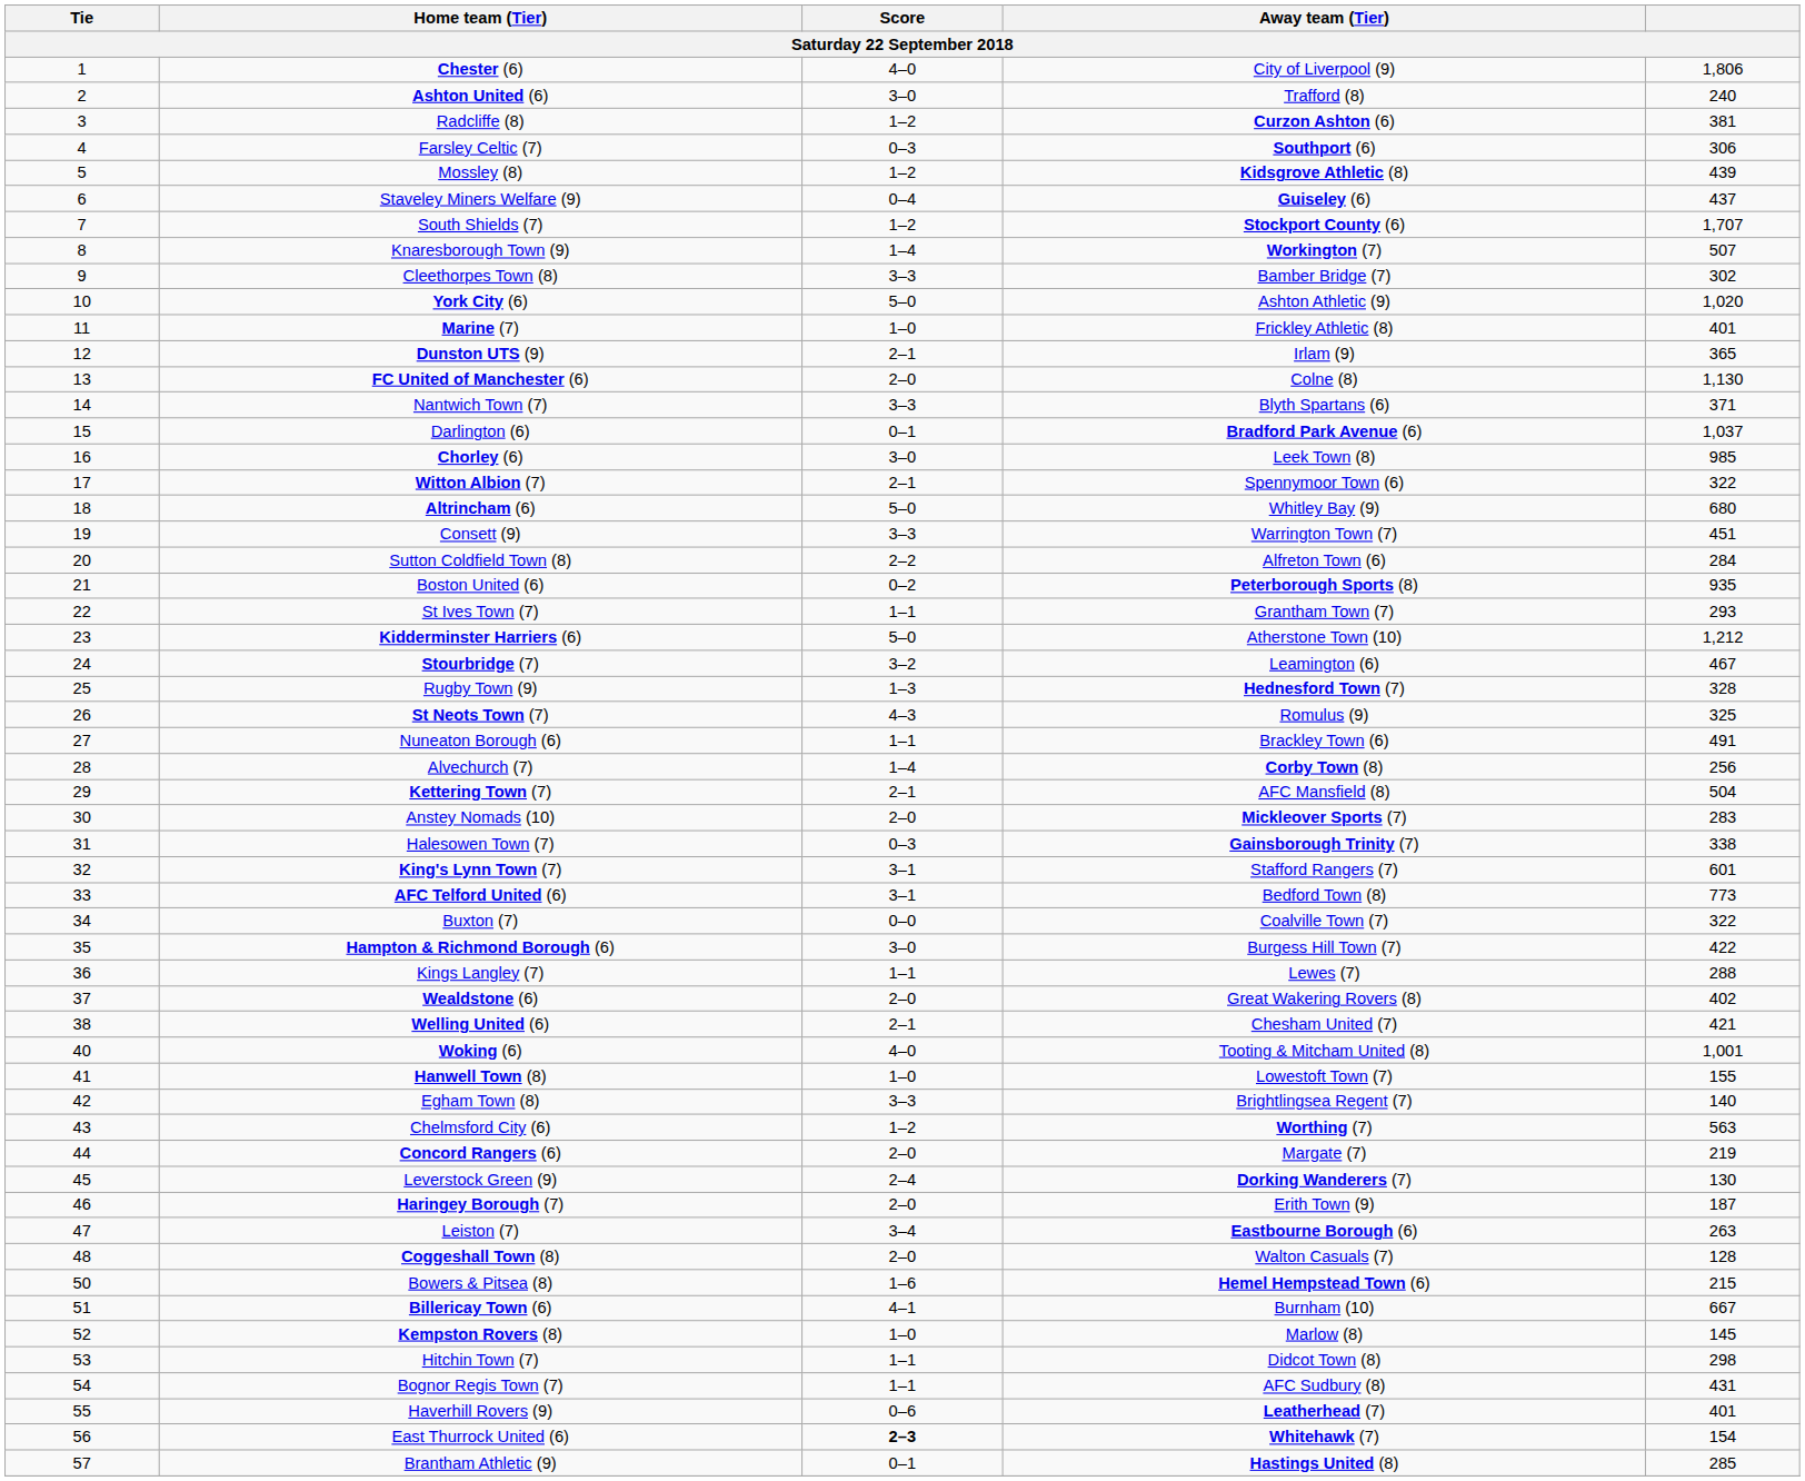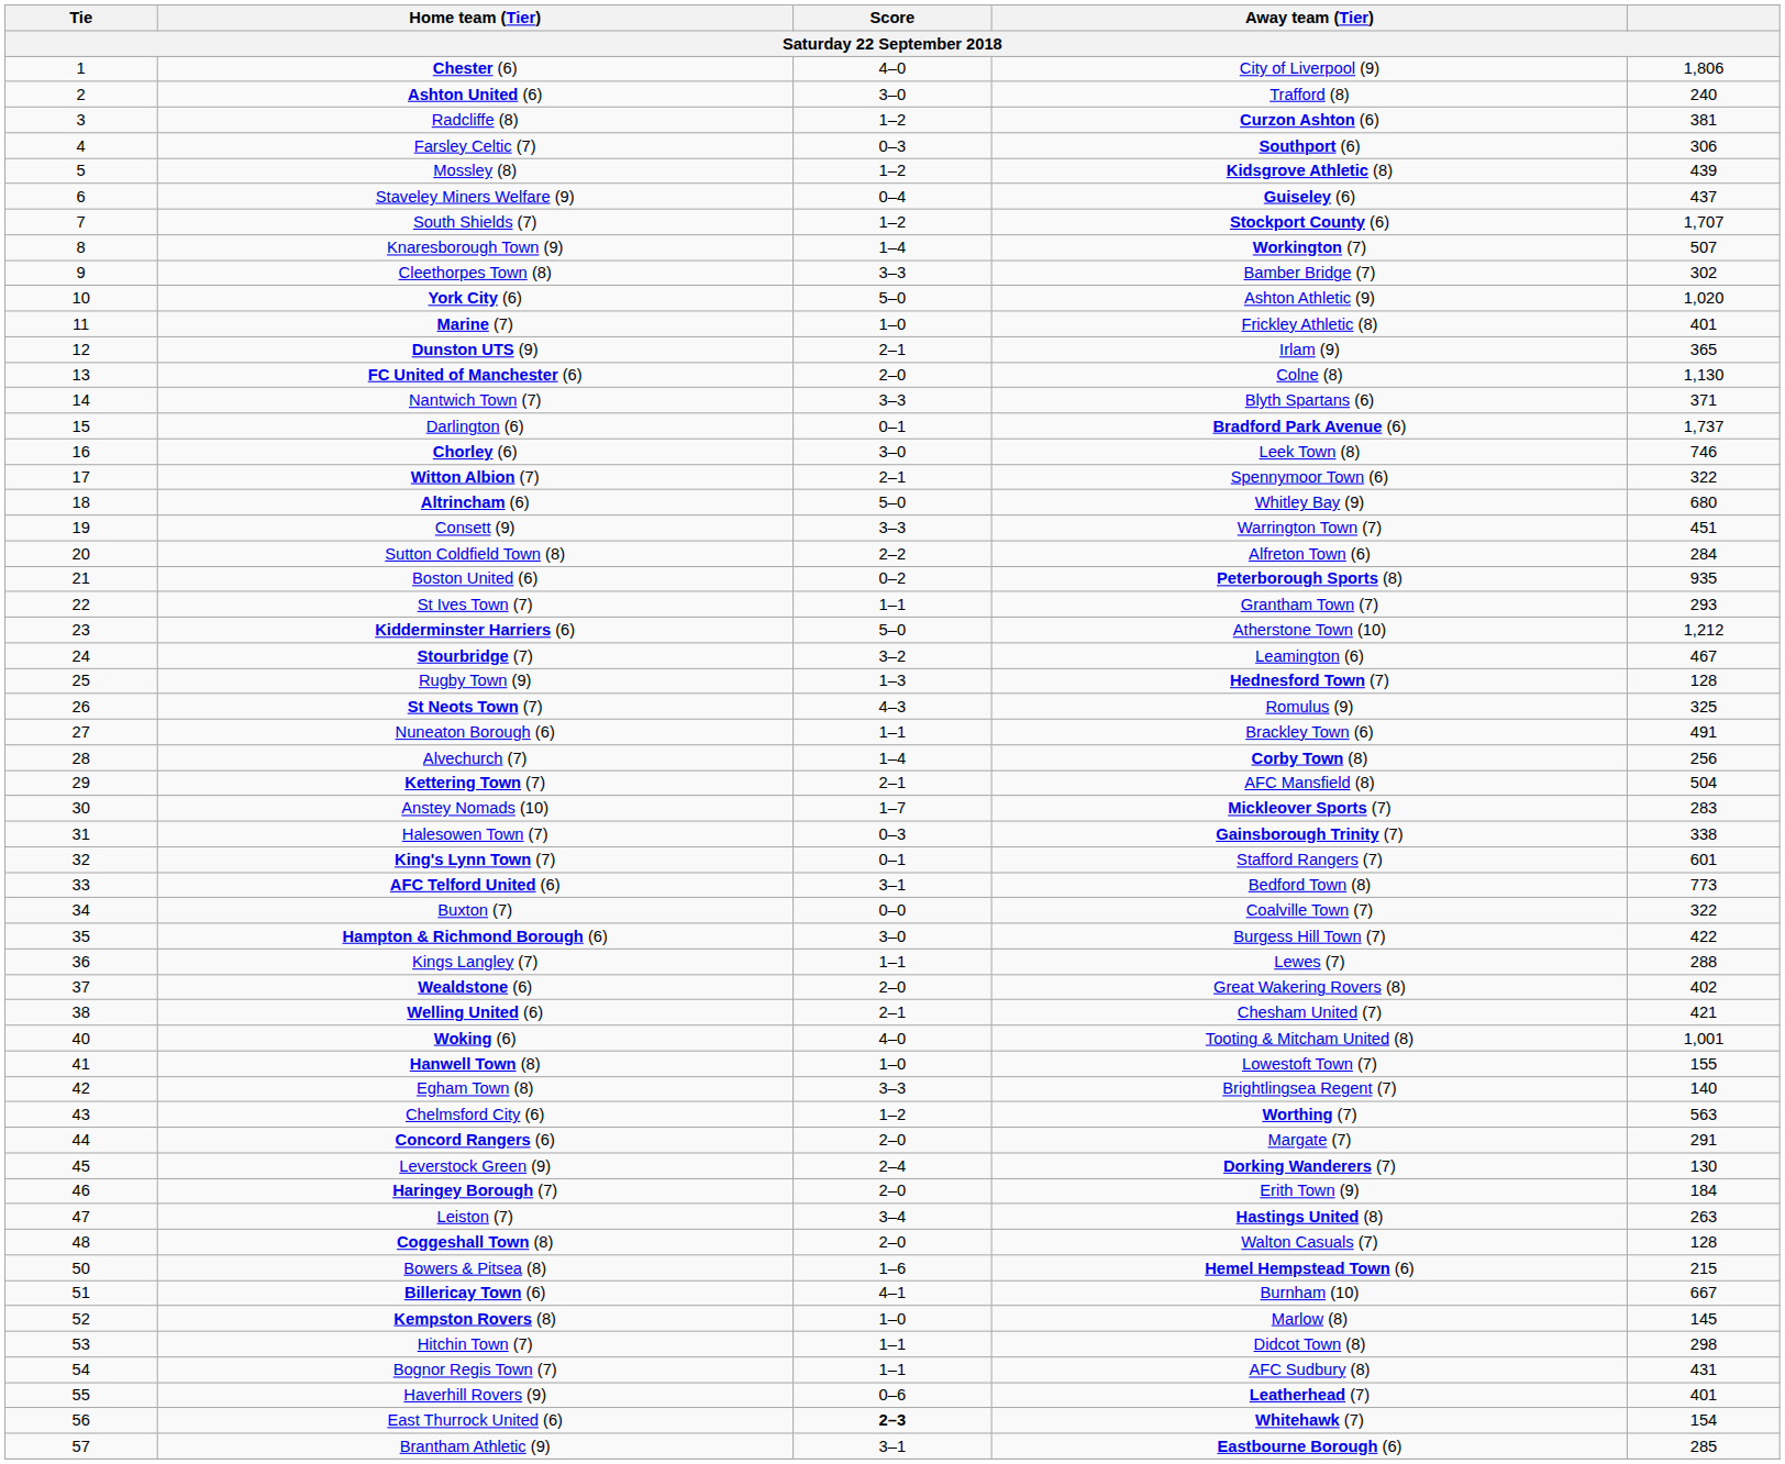 <table class="wikitable" style="text-align:center; font-size:90%; width:100%">
 <tr>
 <th scope="col" style="width:  8.43%;">Tie</th>
 <th scope="col" style="width: 35.29%;">Home team (<a href='#'>Tier</a>)</th>
 <th scope="col" style="width: 11.00%;">Score</th>
 <th scope="col" style="width: 35.29%;">Away team (<a href='#'>Tier</a>)</th>
 <th scope="col" style="width:  8.43%;"></th>
 </tr>
 <tr>
 <th colspan="5"><strong>Saturday 22 September 2018</strong></th>
 </tr>
 <tr>
 <td>1</td>
 <td><strong><a href='#'>Chester</a></strong> (6)</td>
 <td>4–0</td>
 <td><a href='#'>City of Liverpool</a> (9)</td>
 <td>1,806</td>
 </tr>
 <tr>
 <td>2</td>
 <td><strong><a href='#'>Ashton United</a></strong> (6)</td>
 <td>3–0</td>
 <td><a href='#'>Trafford</a> (8)</td>
 <td>240</td>
 </tr>
 <tr>
 <td>3</td>
 <td><a href='#'>Radcliffe</a> (8)</td>
 <td>1–2</td>
 <td><strong><a href='#'>Curzon Ashton</a></strong> (6)</td>
 <td>381</td>
 </tr>
 <tr>
 <td>4</td>
 <td><a href='#'>Farsley Celtic</a> (7)</td>
 <td>0–3</td>
 <td><strong><a href='#'>Southport</a></strong> (6)</td>
 <td>306</td>
 </tr>
 <tr>
 <td>5</td>
 <td><a href='#'>Mossley</a> (8)</td>
 <td>1–2</td>
 <td><strong><a href='#'>Kidsgrove Athletic</a></strong> (8)</td>
 <td>439</td>
 </tr>
 <tr>
 <td>6</td>
 <td><a href='#'>Staveley Miners Welfare</a> (9)</td>
 <td>0–4</td>
 <td><strong><a href='#'>Guiseley</a></strong> (6)</td>
 <td>437</td>
 </tr>
 <tr>
 <td>7</td>
 <td><a href='#'>South Shields</a> (7)</td>
 <td>1–2</td>
 <td><strong><a href='#'>Stockport County</a></strong> (6)</td>
 <td>1,707</td>
 </tr>
 <tr>
 <td>8</td>
 <td><a href='#'>Knaresborough Town</a> (9)</td>
 <td>1–4</td>
 <td><strong><a href='#'>Workington</a></strong> (7)</td>
 <td>507</td>
 </tr>
 <tr>
 <td>9</td>
 <td><a href='#'>Cleethorpes Town</a> (8)</td>
 <td>3–3</td>
 <td><a href='#'>Bamber Bridge</a> (7)</td>
 <td>302</td>
 </tr>
 <tr>
 <td>10</td>
 <td><strong><a href='#'>York City</a></strong> (6)</td>
 <td>5–0</td>
 <td><a href='#'>Ashton Athletic</a> (9)</td>
 <td>1,020</td>
 </tr>
 <tr>
 <td>11</td>
 <td><strong><a href='#'>Marine</a></strong> (7)</td>
 <td>1–0</td>
 <td><a href='#'>Frickley Athletic</a> (8)</td>
 <td>401</td>
 </tr>
 <tr>
 <td>12</td>
 <td><strong><a href='#'>Dunston UTS</a></strong> (9)</td>
 <td>2–1</td>
 <td><a href='#'>Irlam</a> (9)</td>
 <td>365</td>
 </tr>
 <tr>
 <td>13</td>
 <td><strong><a href='#'>FC United of Manchester</a></strong> (6)</td>
 <td>2–0</td>
 <td><a href='#'>Colne</a> (8)</td>
 <td>1,130</td>
 </tr>
 <tr>
 <td>14</td>
 <td><a href='#'>Nantwich Town</a> (7)</td>
 <td>3–3</td>
 <td><a href='#'>Blyth Spartans</a> (6)</td>
 <td>371</td>
 </tr>
 <tr>
 <td>15</td>
 <td><a href='#'>Darlington</a> (6)</td>
 <td>0–1</td>
 <td><strong><a href='#'>Bradford Park Avenue</a></strong> (6)</td>
-<td>1,037</td>
+<td>1,737</td>
 </tr>
 <tr>
 <td>16</td>
 <td><strong><a href='#'>Chorley</a></strong> (6)</td>
 <td>3–0</td>
 <td><a href='#'>Leek Town</a> (8)</td>
-<td>985</td>
+<td>746</td>
 </tr>
 <tr>
 <td>17</td>
 <td><strong><a href='#'>Witton Albion</a></strong> (7)</td>
 <td>2–1</td>
 <td><a href='#'>Spennymoor Town</a> (6)</td>
 <td>322</td>
 </tr>
 <tr>
 <td>18</td>
 <td><strong><a href='#'>Altrincham</a></strong> (6)</td>
 <td>5–0</td>
 <td><a href='#'>Whitley Bay</a> (9)</td>
 <td>680</td>
 </tr>
 <tr>
 <td>19</td>
 <td><a href='#'>Consett</a> (9)</td>
 <td>3–3</td>
 <td><a href='#'>Warrington Town</a> (7)</td>
 <td>451</td>
 </tr>
 <tr>
 <td>20</td>
 <td><a href='#'>Sutton Coldfield Town</a> (8)</td>
 <td>2–2</td>
 <td><a href='#'>Alfreton Town</a> (6)</td>
 <td>284</td>
 </tr>
 <tr>
 <td>21</td>
 <td><a href='#'>Boston United</a> (6)</td>
 <td>0–2</td>
 <td><strong><a href='#'>Peterborough Sports</a></strong> (8)</td>
 <td>935</td>
 </tr>
 <tr>
 <td>22</td>
 <td><a href='#'>St Ives Town</a> (7)</td>
 <td>1–1</td>
 <td><a href='#'>Grantham Town</a> (7)</td>
 <td>293</td>
 </tr>
 <tr>
 <td>23</td>
 <td><strong><a href='#'>Kidderminster Harriers</a></strong> (6)</td>
 <td>5–0</td>
 <td><a href='#'>Atherstone Town</a> (10)</td>
 <td>1,212</td>
 </tr>
 <tr>
 <td>24</td>
 <td><strong><a href='#'>Stourbridge</a></strong> (7)</td>
 <td>3–2</td>
 <td><a href='#'>Leamington</a> (6)</td>
 <td>467</td>
 </tr>
 <tr>
 <td>25</td>
 <td><a href='#'>Rugby Town</a> (9)</td>
 <td>1–3</td>
 <td><strong><a href='#'>Hednesford Town</a></strong> (7)</td>
-<td>328</td>
+<td>128</td>
 </tr>
 <tr>
 <td>26</td>
 <td><strong><a href='#'>St Neots Town</a></strong> (7)</td>
 <td>4–3</td>
 <td><a href='#'>Romulus</a> (9)</td>
 <td>325</td>
 </tr>
 <tr>
 <td>27</td>
 <td><a href='#'>Nuneaton Borough</a> (6)</td>
 <td>1–1</td>
 <td><a href='#'>Brackley Town</a> (6)</td>
 <td>491</td>
 </tr>
 <tr>
 <td>28</td>
 <td><a href='#'>Alvechurch</a> (7)</td>
 <td>1–4</td>
 <td><strong><a href='#'>Corby Town</a></strong> (8)</td>
 <td>256</td>
 </tr>
 <tr>
 <td>29</td>
 <td><strong><a href='#'>Kettering Town</a></strong> (7)</td>
 <td>2–1</td>
 <td><a href='#'>AFC Mansfield</a> (8)</td>
 <td>504</td>
 </tr>
 <tr>
 <td>30</td>
 <td><a href='#'>Anstey Nomads</a> (10)</td>
-<td>2–0</td>
+<td>1–7</td>
 <td><strong><a href='#'>Mickleover Sports</a></strong> (7)</td>
 <td>283</td>
 </tr>
 <tr>
 <td>31</td>
 <td><a href='#'>Halesowen Town</a> (7)</td>
 <td>0–3</td>
 <td><strong><a href='#'>Gainsborough Trinity</a></strong> (7)</td>
 <td>338</td>
 </tr>
 <tr>
 <td>32</td>
 <td><strong><a href='#'>King's Lynn Town</a></strong> (7)</td>
-<td>3–1</td>
+<td>0–1</td>
 <td><a href='#'>Stafford Rangers</a> (7)</td>
 <td>601</td>
 </tr>
 <tr>
 <td>33</td>
 <td><strong><a href='#'>AFC Telford United</a></strong> (6)</td>
 <td>3–1</td>
 <td><a href='#'>Bedford Town</a> (8)</td>
 <td>773</td>
 </tr>
 <tr>
 <td>34</td>
 <td><a href='#'>Buxton</a> (7)</td>
 <td>0–0</td>
 <td><a href='#'>Coalville Town</a> (7)</td>
 <td>322</td>
 </tr>
 <tr>
 <td>35</td>
 <td><strong><a href='#'>Hampton & Richmond Borough</a></strong> (6)</td>
 <td>3–0</td>
 <td><a href='#'>Burgess Hill Town</a> (7)</td>
 <td>422</td>
 </tr>
 <tr>
 <td>36</td>
 <td><a href='#'>Kings Langley</a> (7)</td>
 <td>1–1</td>
 <td><a href='#'>Lewes</a> (7)</td>
 <td>288</td>
 </tr>
 <tr>
 <td>37</td>
 <td><strong><a href='#'>Wealdstone</a></strong> (6)</td>
 <td>2–0</td>
 <td><a href='#'>Great Wakering Rovers</a> (8)</td>
 <td>402</td>
 </tr>
 <tr>
 <td>38</td>
 <td><strong><a href='#'>Welling United</a></strong> (6)</td>
 <td>2–1</td>
 <td><a href='#'>Chesham United</a> (7)</td>
 <td>421</td>
 </tr>
 <tr>
 <td>40</td>
 <td><strong><a href='#'>Woking</a></strong> (6)</td>
 <td>4–0</td>
 <td><a href='#'>Tooting & Mitcham United</a> (8)</td>
 <td>1,001</td>
 </tr>
 <tr>
 <td>41</td>
 <td><strong><a href='#'>Hanwell Town</a></strong> (8)</td>
 <td>1–0</td>
 <td><a href='#'>Lowestoft Town</a> (7)</td>
 <td>155</td>
 </tr>
 <tr>
 <td>42</td>
 <td><a href='#'>Egham Town</a> (8)</td>
 <td>3–3</td>
 <td><a href='#'>Brightlingsea Regent</a> (7)</td>
 <td>140</td>
 </tr>
 <tr>
 <td>43</td>
 <td><a href='#'>Chelmsford City</a> (6)</td>
 <td>1–2</td>
 <td><strong><a href='#'>Worthing</a></strong> (7)</td>
 <td>563</td>
 </tr>
 <tr>
 <td>44</td>
 <td><strong><a href='#'>Concord Rangers</a></strong> (6)</td>
 <td>2–0</td>
 <td><a href='#'>Margate</a> (7)</td>
-<td>219</td>
+<td>291</td>
 </tr>
 <tr>
 <td>45</td>
 <td><a href='#'>Leverstock Green</a> (9)</td>
 <td>2–4</td>
 <td><strong><a href='#'>Dorking Wanderers</a></strong> (7)</td>
 <td>130</td>
 </tr>
 <tr>
 <td>46</td>
 <td><strong><a href='#'>Haringey Borough</a></strong> (7)</td>
 <td>2–0</td>
 <td><a href='#'>Erith Town</a> (9)</td>
-<td>187</td>
+<td>184</td>
 </tr>
 <tr>
 <td>47</td>
 <td><a href='#'>Leiston</a> (7)</td>
 <td>3–4</td>
-<td><strong><a href='#'>Eastbourne Borough</a></strong> (6)</td>
+<td><strong><a href='#'>Hastings United</a></strong> (8)</td>
 <td>263</td>
 </tr>
 <tr>
 <td>48</td>
 <td><strong><a href='#'>Coggeshall Town</a></strong> (8)</td>
 <td>2–0</td>
 <td><a href='#'>Walton Casuals</a> (7)</td>
 <td>128</td>
 </tr>
 <tr>
 <td>50</td>
 <td><a href='#'>Bowers & Pitsea</a> (8)</td>
 <td>1–6</td>
 <td><strong><a href='#'>Hemel Hempstead Town</a></strong> (6)</td>
 <td>215</td>
 </tr>
 <tr>
 <td>51</td>
 <td><strong><a href='#'>Billericay Town</a></strong> (6)</td>
 <td>4–1</td>
 <td><a href='#'>Burnham</a> (10)</td>
 <td>667</td>
 </tr>
 <tr>
 <td>52</td>
 <td><strong><a href='#'>Kempston Rovers</a></strong> (8)</td>
 <td>1–0</td>
 <td><a href='#'>Marlow</a> (8)</td>
 <td>145</td>
 </tr>
 <tr>
 <td>53</td>
 <td><a href='#'>Hitchin Town</a> (7)</td>
 <td>1–1</td>
 <td><a href='#'>Didcot Town</a> (8)</td>
 <td>298</td>
 </tr>
 <tr>
 <td>54</td>
 <td><a href='#'>Bognor Regis Town</a> (7)</td>
 <td>1–1</td>
 <td><a href='#'>AFC Sudbury</a> (8)</td>
 <td>431</td>
 </tr>
 <tr>
 <td>55</td>
 <td><a href='#'>Haverhill Rovers</a> (9)</td>
 <td>0–6</td>
 <td><strong><a href='#'>Leatherhead</a></strong> (7)</td>
 <td>401</td>
 </tr>
 <tr>
 <td>56</td>
 <td><a href='#'>East Thurrock United</a> (6)</td>
 <td><strong>2–3</strong></td>
 <td><strong><a href='#'>Whitehawk</a></strong> (7)</td>
 <td>154</td>
 </tr>
 <tr>
 <td>57</td>
 <td><a href='#'>Brantham Athletic</a> (9)</td>
-<td>0–1</td>
-<td><strong><a href='#'>Hastings United</a></strong> (8)</td>
+<td>3–1</td>
+<td><strong><a href='#'>Eastbourne Borough</a></strong> (6)</td>
 <td>285</td>
 </tr>
 <tr>
 </tr>
 </table>
